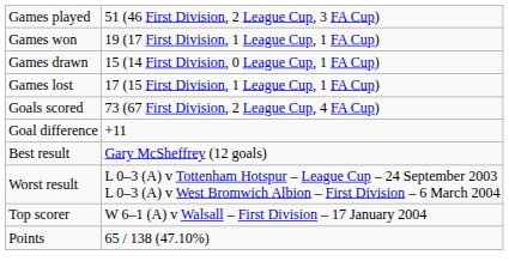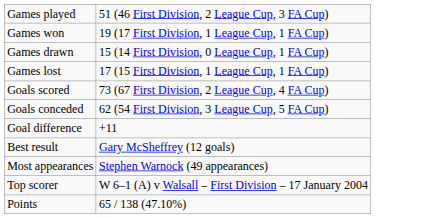 <table class="wikitable">
 <tr>
 <td>Games played</td>
 <td>51 (46 <a href='#'>First Division</a>, 2 <a href='#'>League Cup</a>, 3 <a href='#'>FA Cup</a>)</td>
 </tr>
 <tr>
 <td>Games won</td>
 <td>19 (17 <a href='#'>First Division</a>, 1 <a href='#'>League Cup</a>, 1 <a href='#'>FA Cup</a>)</td>
 </tr>
 <tr>
 <td>Games drawn</td>
 <td>15 (14 <a href='#'>First Division</a>, 0 <a href='#'>League Cup</a>, 1 <a href='#'>FA Cup</a>)</td>
 </tr>
 <tr>
 <td>Games lost</td>
 <td>17 (15 <a href='#'>First Division</a>, 1 <a href='#'>League Cup</a>, 1 <a href='#'>FA Cup</a>)</td>
 </tr>
 <tr>
 <td>Goals scored</td>
 <td>73 (67 <a href='#'>First Division</a>, 2 <a href='#'>League Cup</a>, 4 <a href='#'>FA Cup</a>)</td>
 </tr>
 <tr>
+<td>Goals conceded</td>
+<td>62 (54 <a href='#'>First Division</a>, 3 <a href='#'>League Cup</a>, 5 <a href='#'>FA Cup</a>)</td>
+</tr>
+<tr>
 <td>Goal difference</td>
 <td>+11</td>
 </tr>
 <tr>
 <td>Best result</td>
 <td> <a href='#'>Gary McSheffrey</a> (12 goals)</td>
 </tr>
 <tr>
-<td>Worst result</td>
-<td>L 0–3 (A) v <a href='#'>Tottenham Hotspur</a> – <a href='#'>League Cup</a> – 24 September 2003 <br> L 0–3 (A) v <a href='#'>West Bromwich Albion</a> – <a href='#'>First Division</a> – 6 March 2004</td>
+<td>Most appearances</td>
+<td> <a href='#'>Stephen Warnock</a> (49 appearances)</td>
 </tr>
 <tr>
 <td>Top scorer</td>
 <td>W 6–1 (A) v <a href='#'>Walsall</a> – <a href='#'>First Division</a> – 17 January 2004</td>
 </tr>
 <tr>
 <td>Points</td>
 <td>65 / 138 (47.10%)</td>
 </tr>
 </table>
